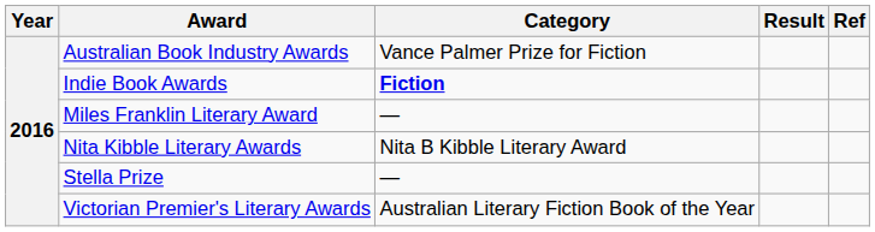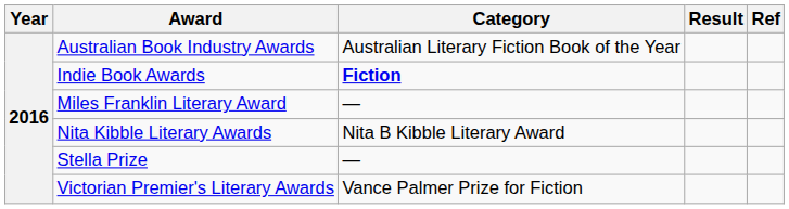 <table class="wikitable">
 <tr>
 <th>Year</th>
 <th>Award</th>
 <th>Category</th>
 <th>Result</th>
 <th>Ref</th>
 </tr>
 <tr>
 <th rowspan="6">2016</th>
 <td><a href='#'>Australian Book Industry Awards</a></td>
-<td>Vance Palmer Prize for Fiction</td>
+<td>Australian Literary Fiction Book of the Year</td>
 <td></td>
 <td></td>
 </tr>
 <tr>
 <td><a href='#'>Indie Book Awards</a></td>
 <td><strong><a href='#'>Fiction</a></strong></td>
 <td></td>
 <td></td>
 </tr>
 <tr>
 <td><a href='#'>Miles Franklin Literary Award</a></td>
 <td>—</td>
 <td></td>
 <td></td>
 </tr>
 <tr>
 <td><a href='#'>Nita Kibble Literary Awards</a></td>
 <td>Nita B Kibble Literary Award</td>
 <td></td>
 <td></td>
 </tr>
 <tr>
 <td><a href='#'>Stella Prize</a></td>
 <td>—</td>
 <td></td>
 <td></td>
 </tr>
 <tr>
 <td><a href='#'>Victorian Premier's Literary Awards</a></td>
-<td>Australian Literary Fiction Book of the Year</td>
+<td>Vance Palmer Prize for Fiction</td>
 <td></td>
 <td></td>
 </tr>
 </table>
